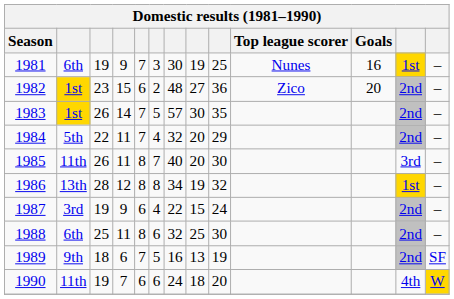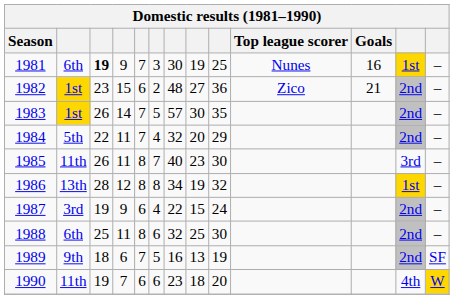 <table class="wikitable collapsible mw-collapsed" style="text-align:center">
 <tr>
 <th colspan="13">Domestic results (1981–1990)</th>
 </tr>
 <tr>
 <th>Season</th>
 <th></th>
 <th></th>
 <th></th>
 <th></th>
 <th></th>
 <th></th>
 <th></th>
 <th></th>
 <th>Top league scorer</th>
 <th>Goals</th>
 <th></th>
 <th></th>
 </tr>
 <tr>
 <td><a href='#'>1981</a></td>
 <td><a href='#'>6th</a></td>
-<td>19</td>
+<td><strong>19</strong></td>
 <td>9</td>
 <td>7</td>
 <td>3</td>
 <td>30</td>
 <td>19</td>
 <td>25</td>
 <td><a href='#'>Nunes</a></td>
 <td>16</td>
 <td style="background:gold"><a href='#'>1st</a></td>
 <td>–</td>
 </tr>
 <tr>
 <td><a href='#'>1982</a></td>
 <td style="background:gold"><a href='#'>1st</a></td>
 <td>23</td>
 <td>15</td>
 <td>6</td>
 <td>2</td>
 <td>48</td>
 <td>27</td>
 <td>36</td>
 <td><a href='#'>Zico</a></td>
-<td>20</td>
+<td>21</td>
 <td style="background:silver"><a href='#'>2nd</a></td>
 <td>–</td>
 </tr>
 <tr>
 <td><a href='#'>1983</a></td>
 <td style="background:gold"><a href='#'>1st</a></td>
 <td>26</td>
 <td>14</td>
 <td>7</td>
 <td>5</td>
 <td>57</td>
 <td>30</td>
 <td>35</td>
 <td></td>
 <td></td>
 <td style="background:silver"><a href='#'>2nd</a></td>
 <td>–</td>
 </tr>
 <tr>
 <td><a href='#'>1984</a></td>
 <td><a href='#'>5th</a></td>
 <td>22</td>
 <td>11</td>
 <td>7</td>
 <td>4</td>
 <td>32</td>
 <td>20</td>
 <td>29</td>
 <td></td>
 <td></td>
 <td style="background:silver"><a href='#'>2nd</a></td>
 <td>–</td>
 </tr>
 <tr>
 <td><a href='#'>1985</a></td>
 <td><a href='#'>11th</a></td>
 <td>26</td>
 <td>11</td>
 <td>8</td>
 <td>7</td>
 <td>40</td>
-<td>20</td>
+<td>23</td>
 <td>30</td>
 <td></td>
 <td></td>
 <td><a href='#'>3rd</a></td>
 <td>–</td>
 </tr>
 <tr>
 <td><a href='#'>1986</a></td>
 <td><a href='#'>13th</a></td>
 <td>28</td>
 <td>12</td>
 <td>8</td>
 <td>8</td>
 <td>34</td>
 <td>19</td>
 <td>32</td>
 <td></td>
 <td></td>
 <td style="background:gold"><a href='#'>1st</a></td>
 <td>–</td>
 </tr>
 <tr>
 <td><a href='#'>1987</a></td>
 <td><a href='#'>3rd</a></td>
 <td>19</td>
 <td>9</td>
 <td>6</td>
 <td>4</td>
 <td>22</td>
 <td>15</td>
 <td>24</td>
 <td></td>
 <td></td>
 <td style="background:silver"><a href='#'>2nd</a></td>
 <td>–</td>
 </tr>
 <tr>
 <td><a href='#'>1988</a></td>
 <td><a href='#'>6th</a></td>
 <td>25</td>
 <td>11</td>
 <td>8</td>
 <td>6</td>
 <td>32</td>
 <td>25</td>
 <td>30</td>
 <td></td>
 <td></td>
 <td style="background:silver"><a href='#'>2nd</a></td>
 <td>–</td>
 </tr>
 <tr>
 <td><a href='#'>1989</a></td>
 <td><a href='#'>9th</a></td>
 <td>18</td>
 <td>6</td>
 <td>7</td>
 <td>5</td>
 <td>16</td>
 <td>13</td>
 <td>19</td>
 <td></td>
 <td></td>
 <td style="background:silver"><a href='#'>2nd</a></td>
 <td><a href='#'>SF</a></td>
 </tr>
 <tr>
 <td><a href='#'>1990</a></td>
 <td><a href='#'>11th</a></td>
 <td>19</td>
 <td>7</td>
 <td>6</td>
 <td>6</td>
-<td>24</td>
+<td>23</td>
 <td>18</td>
 <td>20</td>
 <td></td>
 <td></td>
 <td><a href='#'>4th</a></td>
 <td style="background:gold"><a href='#'>W</a></td>
 </tr>
 <tr>
 </tr>
 </table>
